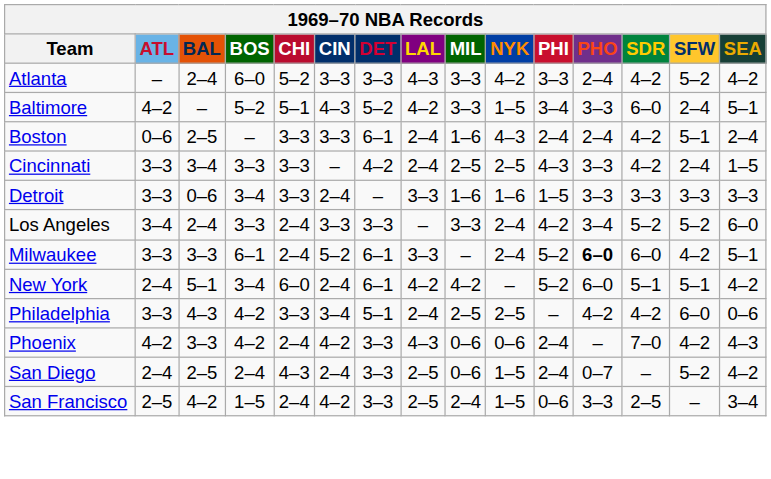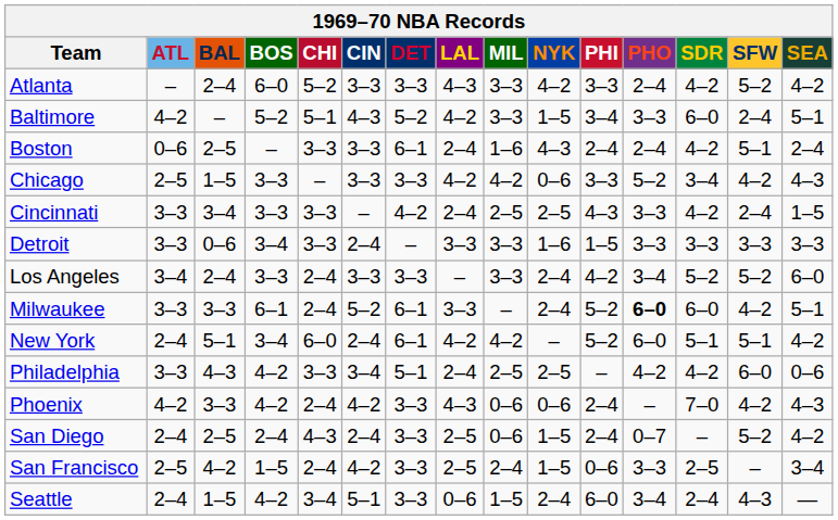 <table class="wikitable" style="font-size:95%; text-align:center;">
 <tr>
 <th colspan=15>1969–70 NBA Records</th>
 </tr>
 <tr>
 <th width=100>Team</th>
 <th style="background:#69B3E6;color:#C70F2E;width=35">ATL</th>
 <th style="background:#E45206;color:#012854;width=35">BAL</th>
 <th style="background:#006400;color:#FFFFFF;width=35">BOS</th>
 <th style="background:#BA0C2F;color:#FFFFFF;width=35">CHI</th>
 <th style="background:#012F6B;color:#FFFFFF;width=35">CIN</th>
 <th style="background:#012F6B;color:#D40032;width=35">DET</th>
 <th style="background:#800080;color:#FFD700;width=35">LAL</th>
 <th style="background:#006400;color:#FFFFFF;width=35">MIL</th>
 <th style="background:#003EA4;color:#FF8C00;width=35">NYK</th>
 <th style="background:#C90F2E;color:#FFFFFF;width=35">PHI</th>
 <th style="background:#702F8B;color:#FA4417;width=35">PHO</th>
 <th style="background:#00843D;color:#FFCC00;width=35">SDR</th>
 <th style="background:#FFC62C;color:#012F6B;width=35">SFW</th>
 <th style="background:#173F36;color:#EBAA00;width=35">SEA</th>
 </tr>
 <tr>
 <td style="text-align:left;"><a href='#'>Atlanta</a></td>
 <td>–</td>
 <td>2–4</td>
 <td>6–0</td>
 <td>5–2</td>
 <td>3–3</td>
 <td>3–3</td>
 <td>4–3</td>
 <td>3–3</td>
 <td>4–2</td>
 <td>3–3</td>
 <td>2–4</td>
 <td>4–2</td>
 <td>5–2</td>
 <td>4–2</td>
 </tr>
 <tr>
 <td style="text-align:left;"><a href='#'>Baltimore</a></td>
 <td>4–2</td>
 <td>–</td>
 <td>5–2</td>
 <td>5–1</td>
 <td>4–3</td>
 <td>5–2</td>
 <td>4–2</td>
 <td>3–3</td>
 <td>1–5</td>
 <td>3–4</td>
 <td>3–3</td>
 <td>6–0</td>
 <td>2–4</td>
 <td>5–1</td>
 </tr>
 <tr>
 <td style="text-align:left;"><a href='#'>Boston</a></td>
 <td>0–6</td>
 <td>2–5</td>
 <td>–</td>
 <td>3–3</td>
 <td>3–3</td>
 <td>6–1</td>
 <td>2–4</td>
 <td>1–6</td>
 <td>4–3</td>
 <td>2–4</td>
 <td>2–4</td>
 <td>4–2</td>
 <td>5–1</td>
 <td>2–4</td>
 </tr>
 <tr>
+<td style="text-align:left;"><a href='#'>Chicago</a></td>
+<td>2–5</td>
+<td>1–5</td>
+<td>3–3</td>
+<td>–</td>
+<td>3–3</td>
+<td>3–3</td>
+<td>4–2</td>
+<td>4–2</td>
+<td>0–6</td>
+<td>3–3</td>
+<td>5–2</td>
+<td>3–4</td>
+<td>4–2</td>
+<td>4–3</td>
+</tr>
+<tr>
 <td style="text-align:left;"><a href='#'>Cincinnati</a></td>
 <td>3–3</td>
 <td>3–4</td>
 <td>3–3</td>
 <td>3–3</td>
 <td>–</td>
 <td>4–2</td>
 <td>2–4</td>
 <td>2–5</td>
 <td>2–5</td>
 <td>4–3</td>
 <td>3–3</td>
 <td>4–2</td>
 <td>2–4</td>
 <td>1–5</td>
 </tr>
 <tr>
 <td style="text-align:left;"><a href='#'>Detroit</a></td>
 <td>3–3</td>
 <td>0–6</td>
 <td>3–4</td>
 <td>3–3</td>
 <td>2–4</td>
 <td>–</td>
 <td>3–3</td>
-<td>1–6</td>
+<td>3–3</td>
 <td>1–6</td>
 <td>1–5</td>
 <td>3–3</td>
 <td>3–3</td>
 <td>3–3</td>
 <td>3–3</td>
 </tr>
 <tr>
 <td style="text-align:left;">Los Angeles</td>
 <td>3–4</td>
 <td>2–4</td>
 <td>3–3</td>
 <td>2–4</td>
 <td>3–3</td>
 <td>3–3</td>
 <td>–</td>
 <td>3–3</td>
 <td>2–4</td>
 <td>4–2</td>
 <td>3–4</td>
 <td>5–2</td>
 <td>5–2</td>
 <td>6–0</td>
 </tr>
 <tr>
 <td style="text-align:left;"><a href='#'>Milwaukee</a></td>
 <td>3–3</td>
 <td>3–3</td>
 <td>6–1</td>
 <td>2–4</td>
 <td>5–2</td>
 <td>6–1</td>
 <td>3–3</td>
 <td>–</td>
 <td>2–4</td>
 <td>5–2</td>
 <td><strong>6–0</strong></td>
 <td>6–0</td>
 <td>4–2</td>
 <td>5–1</td>
 </tr>
 <tr>
 <td style="text-align:left;"><a href='#'>New York</a></td>
 <td>2–4</td>
 <td>5–1</td>
 <td>3–4</td>
 <td>6–0</td>
 <td>2–4</td>
 <td>6–1</td>
 <td>4–2</td>
 <td>4–2</td>
 <td>–</td>
 <td>5–2</td>
 <td>6–0</td>
 <td>5–1</td>
 <td>5–1</td>
 <td>4–2</td>
 </tr>
 <tr>
 <td style="text-align:left;"><a href='#'>Philadelphia</a></td>
 <td>3–3</td>
 <td>4–3</td>
 <td>4–2</td>
 <td>3–3</td>
 <td>3–4</td>
 <td>5–1</td>
 <td>2–4</td>
 <td>2–5</td>
 <td>2–5</td>
 <td>–</td>
 <td>4–2</td>
 <td>4–2</td>
 <td>6–0</td>
 <td>0–6</td>
 </tr>
 <tr>
 <td style="text-align:left;"><a href='#'>Phoenix</a></td>
 <td>4–2</td>
 <td>3–3</td>
 <td>4–2</td>
 <td>2–4</td>
 <td>4–2</td>
 <td>3–3</td>
 <td>4–3</td>
 <td>0–6</td>
 <td>0–6</td>
 <td>2–4</td>
 <td>–</td>
 <td>7–0</td>
 <td>4–2</td>
 <td>4–3</td>
 </tr>
 <tr>
 <td style="text-align:left;"><a href='#'>San Diego</a></td>
 <td>2–4</td>
 <td>2–5</td>
 <td>2–4</td>
 <td>4–3</td>
 <td>2–4</td>
 <td>3–3</td>
 <td>2–5</td>
 <td>0–6</td>
 <td>1–5</td>
 <td>2–4</td>
 <td>0–7</td>
 <td>–</td>
 <td>5–2</td>
 <td>4–2</td>
 </tr>
 <tr>
 <td style="text-align:left;"><a href='#'>San Francisco</a></td>
 <td>2–5</td>
 <td>4–2</td>
 <td>1–5</td>
 <td>2–4</td>
 <td>4–2</td>
 <td>3–3</td>
 <td>2–5</td>
 <td>2–4</td>
 <td>1–5</td>
 <td>0–6</td>
 <td>3–3</td>
 <td>2–5</td>
 <td>–</td>
 <td>3–4</td>
 </tr>
+<tr>
+<td style="text-align:left;"><a href='#'>Seattle</a></td>
+<td>2–4</td>
+<td>1–5</td>
+<td>4–2</td>
+<td>3–4</td>
+<td>5–1</td>
+<td>3–3</td>
+<td>0–6</td>
+<td>1–5</td>
+<td>2–4</td>
+<td>6–0</td>
+<td>3–4</td>
+<td>2–4</td>
+<td>4–3</td>
+<td>—</td>
+</tr>
 </table>
